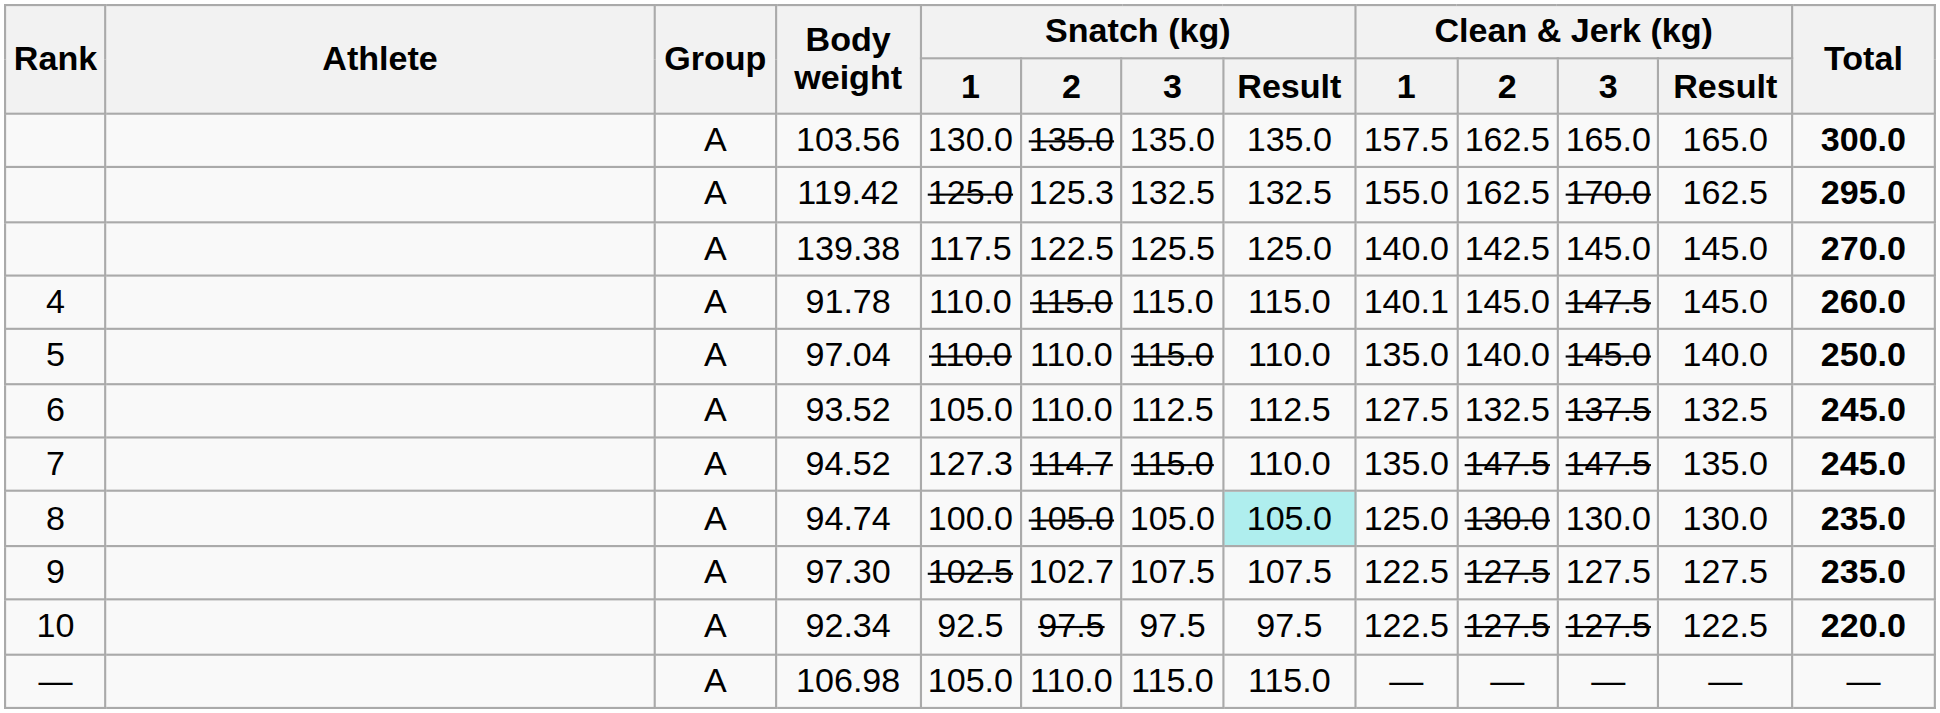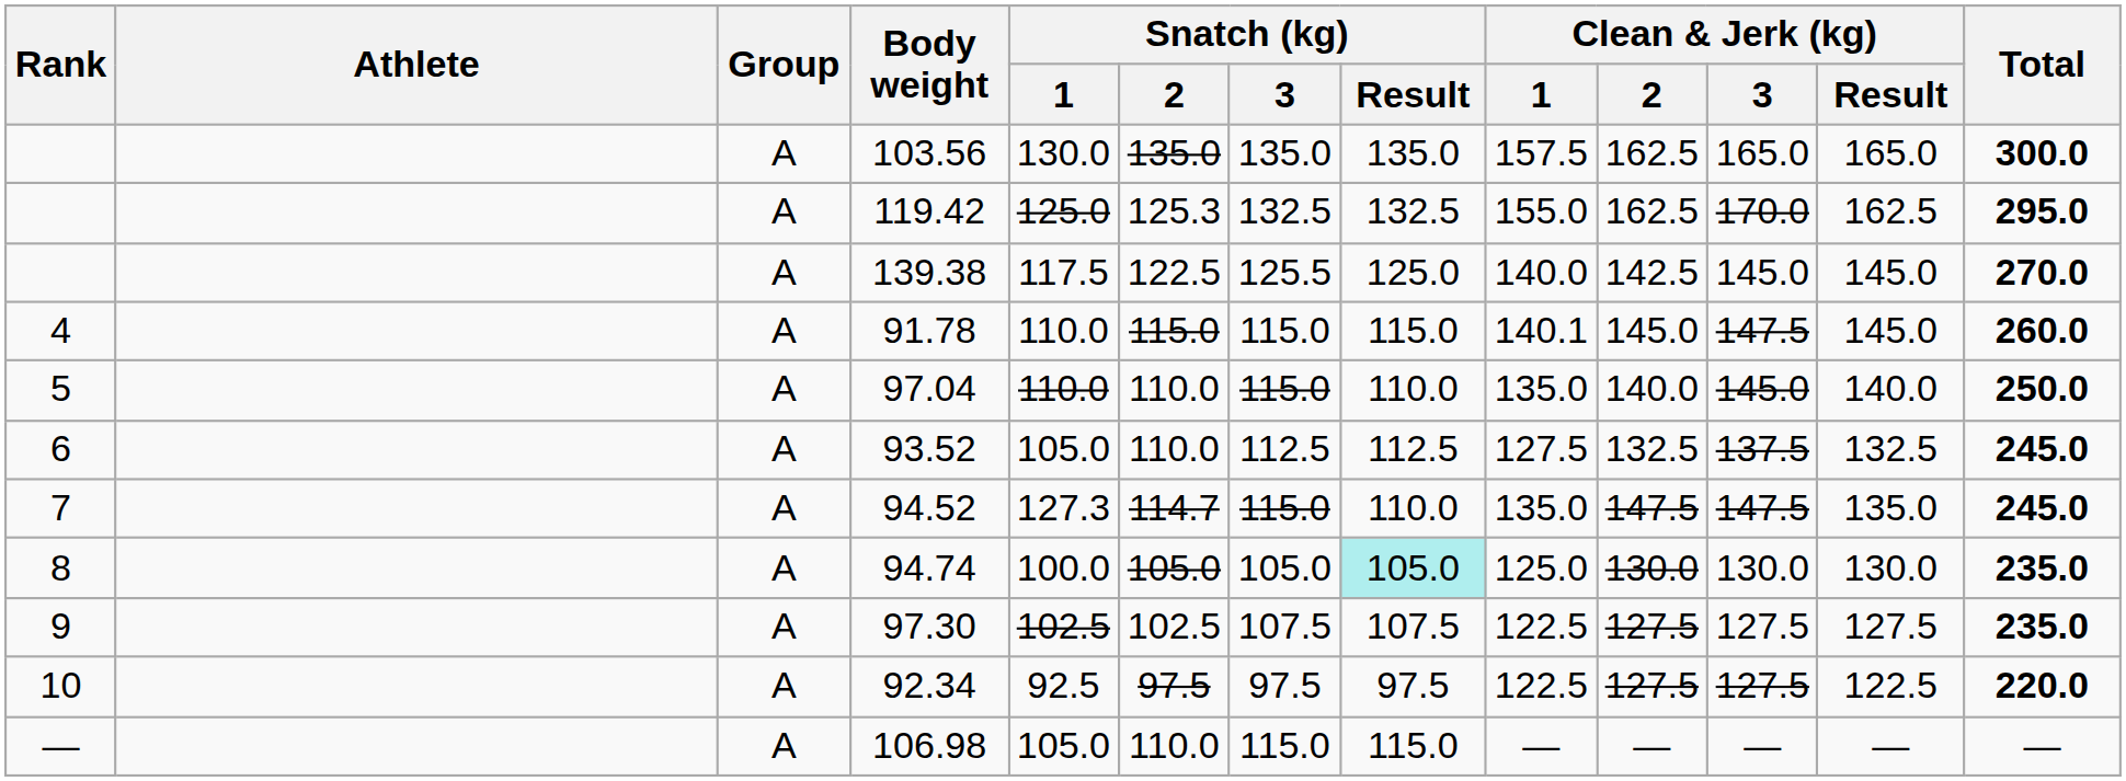 <table class = "wikitable" style="text-align:center;">
 <tr>
 <th rowspan=2 width=40>Rank</th>
 <th rowspan=2 width=250>Athlete</th>
 <th rowspan=2 width=50>Group</th>
 <th rowspan=2 width=60>Body weight</th>
 <th colspan=4>Snatch (kg)</th>
 <th colspan=4>Clean & Jerk (kg)</th>
 <th rowspan=2 width=60>Total</th>
 </tr>
 <tr>
 <th width=40>1</th>
 <th width=40>2</th>
 <th width=40>3</th>
 <th width=55>Result</th>
 <th width=40>1</th>
 <th width=40>2</th>
 <th width=40>3</th>
 <th width=55>Result</th>
 </tr>
 <tr>
 <td></td>
 <td align=left></td>
 <td>A</td>
 <td>103.56</td>
 <td>130.0</td>
 <td><s>135.0</s></td>
 <td>135.0</td>
 <td>135.0</td>
 <td>157.5</td>
 <td>162.5</td>
 <td>165.0</td>
 <td>165.0</td>
 <td><strong>300.0</strong></td>
 </tr>
 <tr>
 <td></td>
 <td align=left></td>
 <td>A</td>
 <td>119.42</td>
 <td><s>125.0</s></td>
 <td>125.3</td>
 <td>132.5</td>
 <td>132.5</td>
 <td>155.0</td>
 <td>162.5</td>
 <td><s>170.0</s></td>
 <td>162.5</td>
 <td><strong>295.0 </strong></td>
 </tr>
 <tr>
 <td></td>
 <td align=left></td>
 <td>A</td>
 <td>139.38</td>
 <td>117.5</td>
 <td>122.5</td>
 <td>125.5</td>
 <td>125.0</td>
 <td>140.0</td>
 <td>142.5</td>
 <td>145.0</td>
 <td>145.0</td>
 <td><strong>270.0 </strong></td>
 </tr>
 <tr>
 <td>4</td>
 <td align=left></td>
 <td>A</td>
 <td>91.78</td>
 <td>110.0</td>
 <td><s>115.0</s></td>
 <td>115.0</td>
 <td>115.0</td>
 <td>140.1</td>
 <td>145.0</td>
 <td><s>147.5</s></td>
 <td>145.0</td>
 <td><strong>260.0 </strong></td>
 </tr>
 <tr>
 <td>5</td>
 <td align=left></td>
 <td>A</td>
 <td>97.04</td>
 <td><s>110.0</s></td>
 <td>110.0</td>
 <td><s>115.0</s></td>
 <td>110.0</td>
 <td>135.0</td>
 <td>140.0</td>
 <td><s>145.0</s></td>
 <td>140.0</td>
 <td><strong>250.0 </strong></td>
 </tr>
 <tr>
 <td>6</td>
 <td align=left></td>
 <td>A</td>
 <td>93.52</td>
 <td>105.0</td>
 <td>110.0</td>
 <td>112.5</td>
 <td>112.5</td>
 <td>127.5</td>
 <td>132.5</td>
 <td><s>137.5</s></td>
 <td>132.5</td>
 <td><strong>245.0 </strong></td>
 </tr>
 <tr>
 <td>7</td>
 <td align=left></td>
 <td>A</td>
 <td>94.52</td>
 <td>127.3</td>
 <td><s>114.7</s></td>
 <td><s>115.0</s></td>
 <td>110.0</td>
 <td>135.0</td>
 <td><s>147.5</s></td>
 <td><s>147.5</s></td>
 <td>135.0</td>
 <td><strong>245.0 </strong></td>
 </tr>
 <tr>
 <td>8</td>
 <td align=left></td>
 <td>A</td>
 <td>94.74</td>
 <td>100.0</td>
 <td><s>105.0</s></td>
 <td>105.0</td>
 <td style="background: paleturquoise;">105.0</td>
 <td>125.0</td>
 <td><s>130.0</s></td>
 <td>130.0</td>
 <td>130.0</td>
 <td><strong>235.0 </strong></td>
 </tr>
 <tr>
 <td>9</td>
 <td align=left></td>
 <td>A</td>
 <td>97.30</td>
 <td><s>102.5</s></td>
-<td>102.7</td>
+<td>102.5</td>
 <td>107.5</td>
 <td>107.5</td>
 <td>122.5</td>
 <td><s>127.5</s></td>
 <td>127.5</td>
 <td>127.5</td>
 <td><strong>235.0 </strong></td>
 </tr>
 <tr>
 <td>10</td>
 <td align=left></td>
 <td>A</td>
 <td>92.34</td>
 <td>92.5</td>
 <td><s>97.5</s></td>
 <td>97.5</td>
 <td>97.5</td>
 <td>122.5</td>
 <td><s>127.5</s></td>
 <td><s>127.5</s></td>
 <td>122.5</td>
 <td><strong>220.0 </strong></td>
 </tr>
 <tr>
 <td>—</td>
 <td align=left></td>
 <td>A</td>
 <td>106.98</td>
 <td>105.0</td>
 <td>110.0</td>
 <td>115.0</td>
 <td>115.0</td>
 <td>—</td>
 <td>—</td>
 <td>—</td>
 <td>—</td>
 <td>—</td>
 </tr>
 </table>
